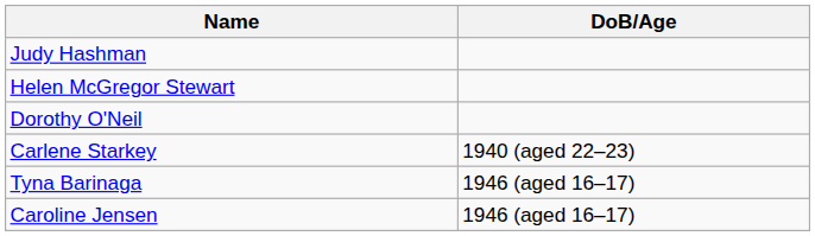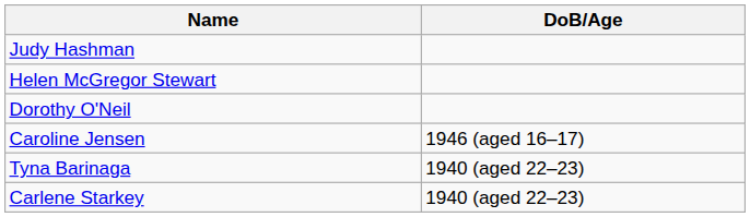 <table class="wikitable" style="width:600px; font-size:95%;">
 <tr>
 <th align="left">Name</th>
 <th align="left">DoB/Age</th>
 </tr>
 <tr>
 <td align="left"><a href='#'>Judy Hashman</a></td>
 <td align="left"></td>
 </tr>
 <tr>
 <td align="left"><a href='#'>Helen McGregor Stewart</a></td>
 <td align="left"></td>
 </tr>
 <tr>
 <td align="left"><a href='#'>Dorothy O'Neil</a></td>
 <td align="left"></td>
 </tr>
 <tr>
+<td align="left"><a href='#'>Caroline Jensen</a></td>
+<td align="left">1946 (aged 16–17)</td>
+</tr>
+<tr>
+<td align="left"><a href='#'>Tyna Barinaga</a></td>
+<td align="left">1940 (aged 22–23)</td>
+</tr>
+<tr>
 <td align="left"><a href='#'>Carlene Starkey</a></td>
 <td align="left">1940 (aged 22–23)</td>
 </tr>
-<tr>
-<td align="left"><a href='#'>Tyna Barinaga</a></td>
-<td align="left">1946 (aged 16–17)</td>
-</tr>
-<tr>
-<td align="left"><a href='#'>Caroline Jensen</a></td>
-<td align="left">1946 (aged 16–17)</td>
-</tr>
 </table>
